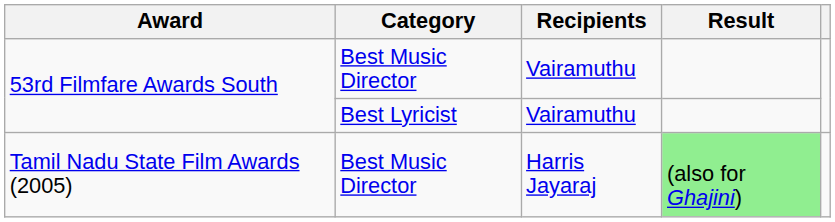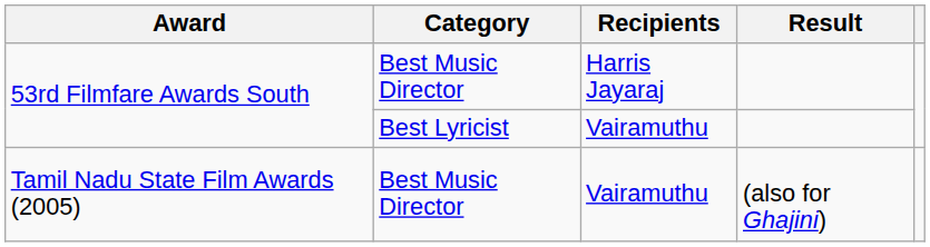 <table class="wikitable sortable">
 <tr>
 <th>Award</th>
 <th>Category</th>
 <th>Recipients</th>
 <th>Result</th>
 <th></th>
 </tr>
 <tr>
 <td rowspan="2"><a href='#'>53rd Filmfare Awards South</a></td>
 <td><a href='#'>Best Music Director</a></td>
-<td><a href='#'>Vairamuthu</a></td>
+<td><a href='#'>Harris Jayaraj</a></td>
 <td></td>
 <td rowspan="2"></td>
 </tr>
 <tr>
 <td><a href='#'>Best Lyricist</a></td>
 <td><a href='#'>Vairamuthu</a></td>
 <td></td>
 </tr>
 <tr>
 <td><a href='#'>Tamil Nadu State Film Awards</a> (2005)</td>
 <td><a href='#'>Best Music Director</a></td>
-<td><a href='#'>Harris Jayaraj</a></td>
-<td style="background: lightgreen;"> <br> (also for <em><a href='#'>Ghajini</a></em>)</td>
+<td><a href='#'>Vairamuthu</a></td>
+<td> <br> (also for <em><a href='#'>Ghajini</a></em>)</td>
 <td></td>
 </tr>
 </table>
